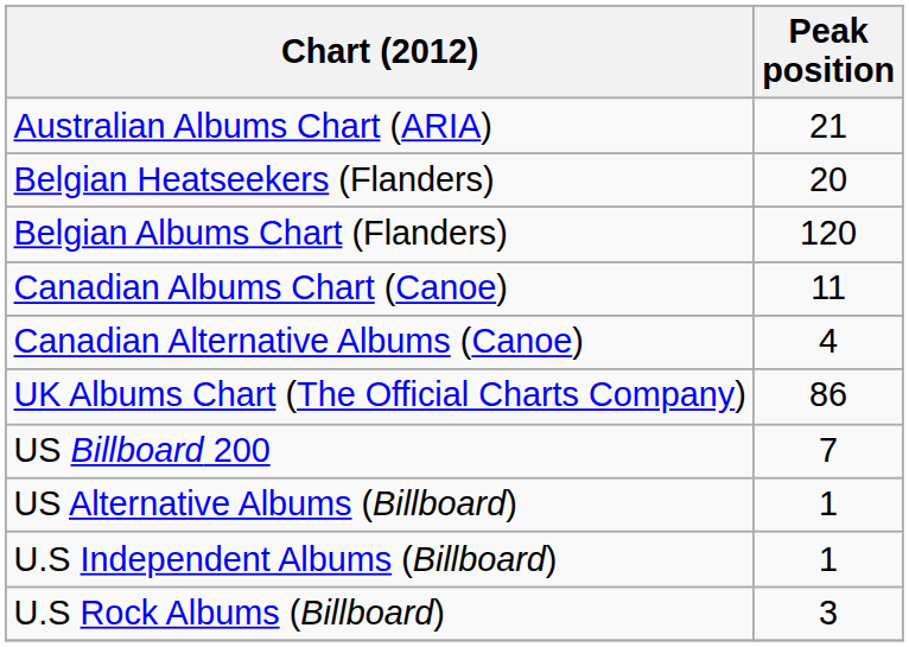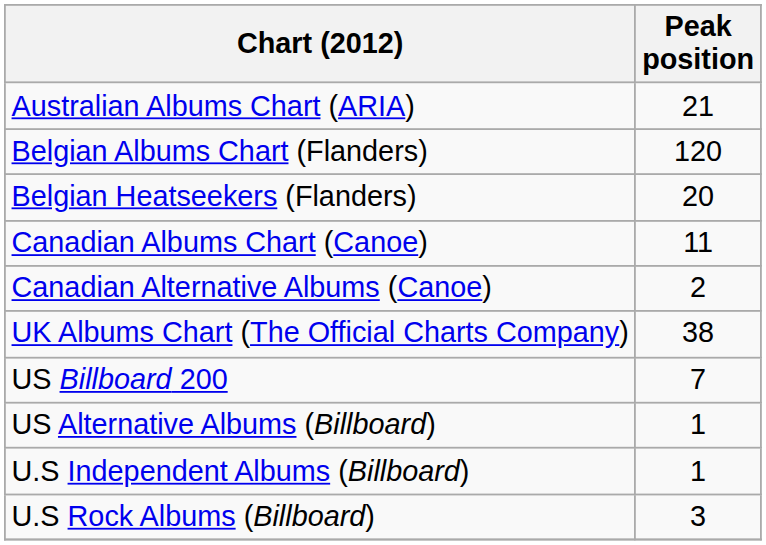 <table class="wikitable sortable" style="text-align:center;">
 <tr>
 <th>Chart (2012)</th>
 <th>Peak <br>position</th>
 </tr>
 <tr>
 <td align="left"><a href='#'>Australian Albums Chart</a> (<a href='#'>ARIA</a>)</td>
 <td>21</td>
 </tr>
 <tr>
+<td align="left"><a href='#'>Belgian Albums Chart</a> (Flanders)</td>
+<td>120</td>
+</tr>
+<tr>
 <td align="left"><a href='#'>Belgian Heatseekers</a> (Flanders)</td>
 <td>20</td>
-</tr>
-<tr>
-<td align="left"><a href='#'>Belgian Albums Chart</a> (Flanders)</td>
-<td>120</td>
 </tr>
 <tr>
 <td align="left"><a href='#'>Canadian Albums Chart</a> (<a href='#'>Canoe</a>)</td>
 <td>11</td>
 </tr>
 <tr>
 <td align="left"><a href='#'>Canadian Alternative Albums</a> (<a href='#'>Canoe</a>)</td>
-<td>4</td>
+<td>2</td>
 </tr>
 <tr>
 <td align="left"><a href='#'>UK Albums Chart</a> (<a href='#'>The Official Charts Company</a>)</td>
-<td>86</td>
+<td>38</td>
 </tr>
 <tr>
 <td align="left">US <a href='#'><em>Billboard</em> 200</a></td>
 <td>7</td>
 </tr>
 <tr>
 <td align="left">US <a href='#'>Alternative Albums</a> (<em>Billboard</em>)</td>
 <td>1</td>
 </tr>
 <tr>
 <td align="left">U.S <a href='#'>Independent Albums</a> (<em>Billboard</em>)</td>
 <td>1</td>
 </tr>
 <tr>
 <td align="left">U.S <a href='#'>Rock Albums</a> (<em>Billboard</em>)</td>
 <td>3</td>
 </tr>
 <tr>
 </tr>
 </table>
